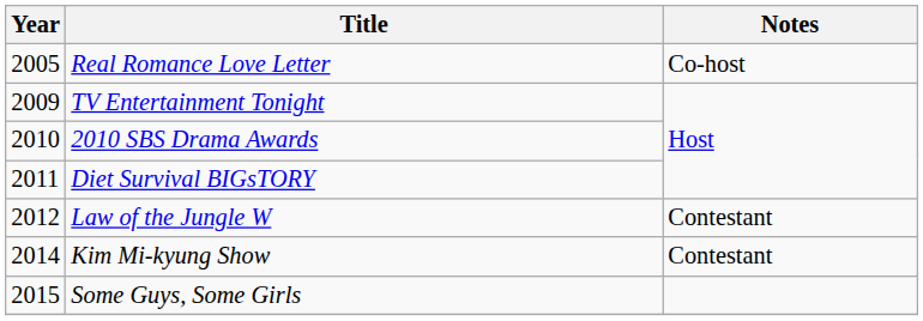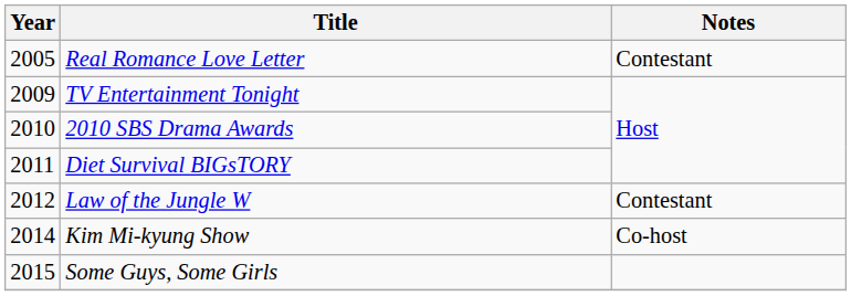 <table class="wikitable" style="width:600px">
 <tr>
 <th width=10>Year</th>
 <th>Title</th>
 <th>Notes</th>
 </tr>
 <tr>
 <td>2005</td>
 <td><em><a href='#'>Real Romance Love Letter</a></em></td>
-<td>Co-host</td>
+<td>Contestant</td>
 </tr>
 <tr>
 <td>2009</td>
 <td><em><a href='#'>TV Entertainment Tonight</a></em></td>
 <td rowspan="3"><a href='#'>Host</a></td>
 </tr>
 <tr>
 <td>2010</td>
 <td><em><a href='#'>2010 SBS Drama Awards</a></em></td>
 </tr>
 <tr>
 <td>2011</td>
 <td><em><a href='#'>Diet Survival BIGsTORY</a></em></td>
 </tr>
 <tr>
 <td>2012</td>
 <td><em><a href='#'>Law of the Jungle W</a></em></td>
 <td>Contestant</td>
 </tr>
 <tr>
 <td>2014</td>
 <td><em>Kim Mi-kyung Show</em></td>
-<td>Contestant</td>
+<td>Co-host</td>
 </tr>
 <tr>
 <td>2015</td>
 <td><em>Some Guys, Some Girls</em></td>
 <td></td>
 </tr>
 <tr>
 </tr>
 </table>
